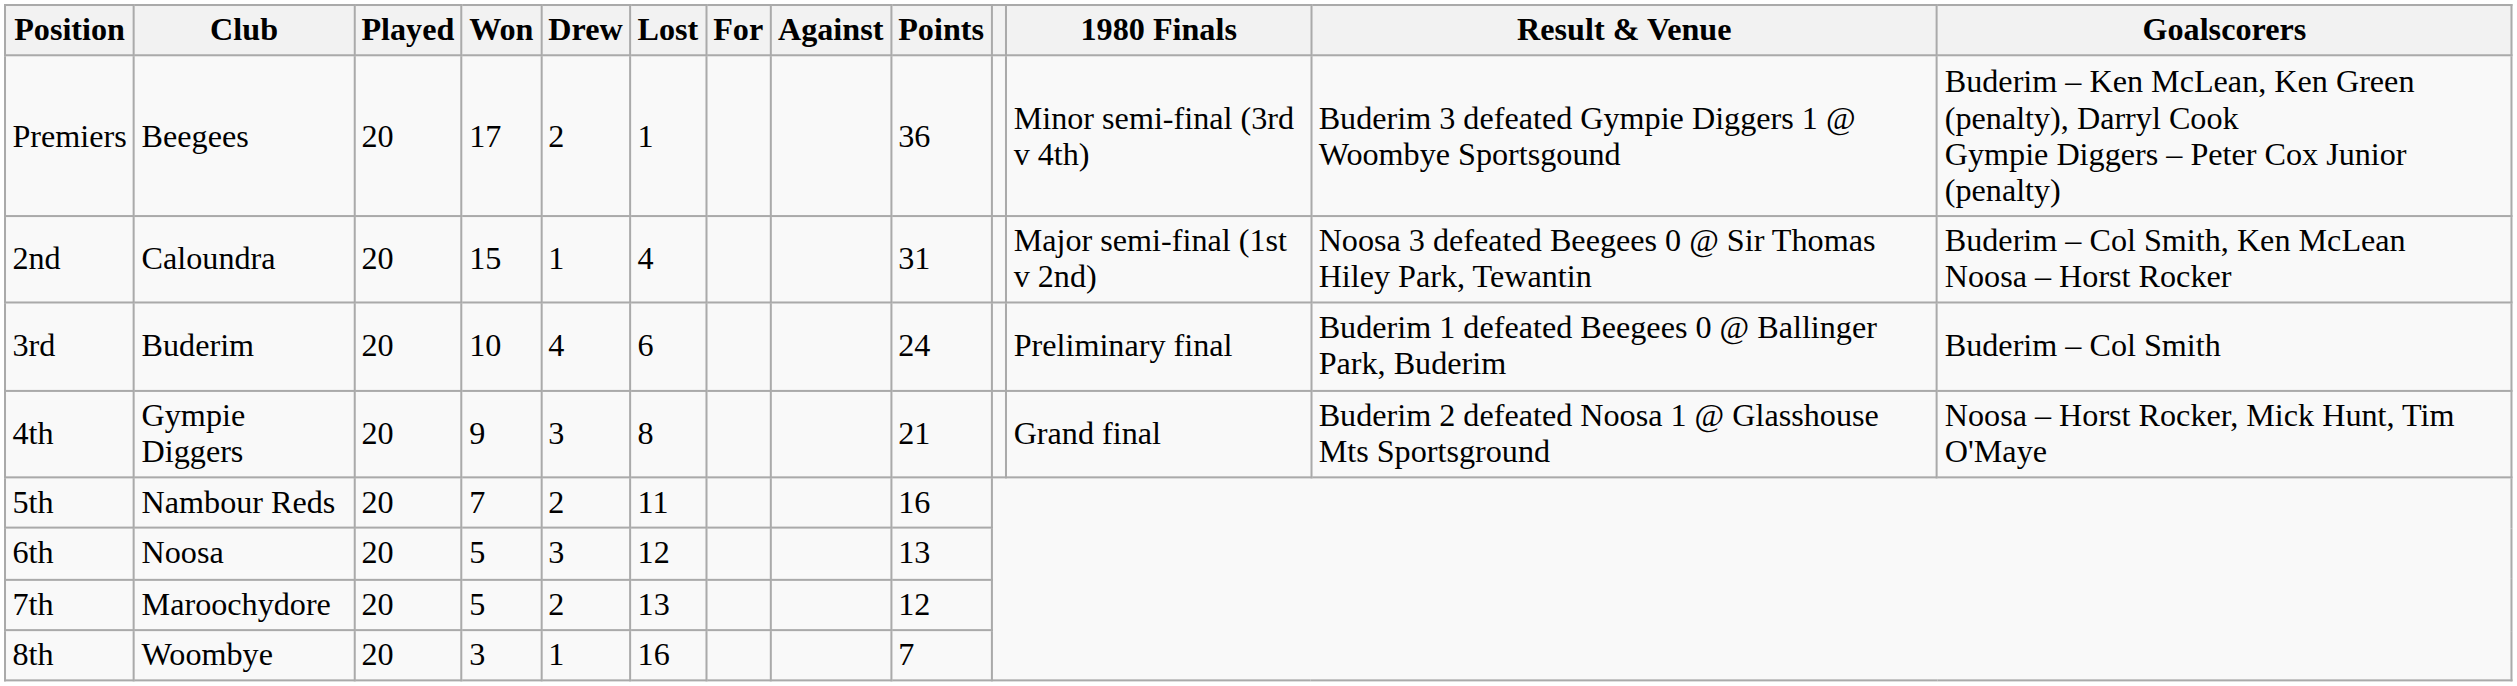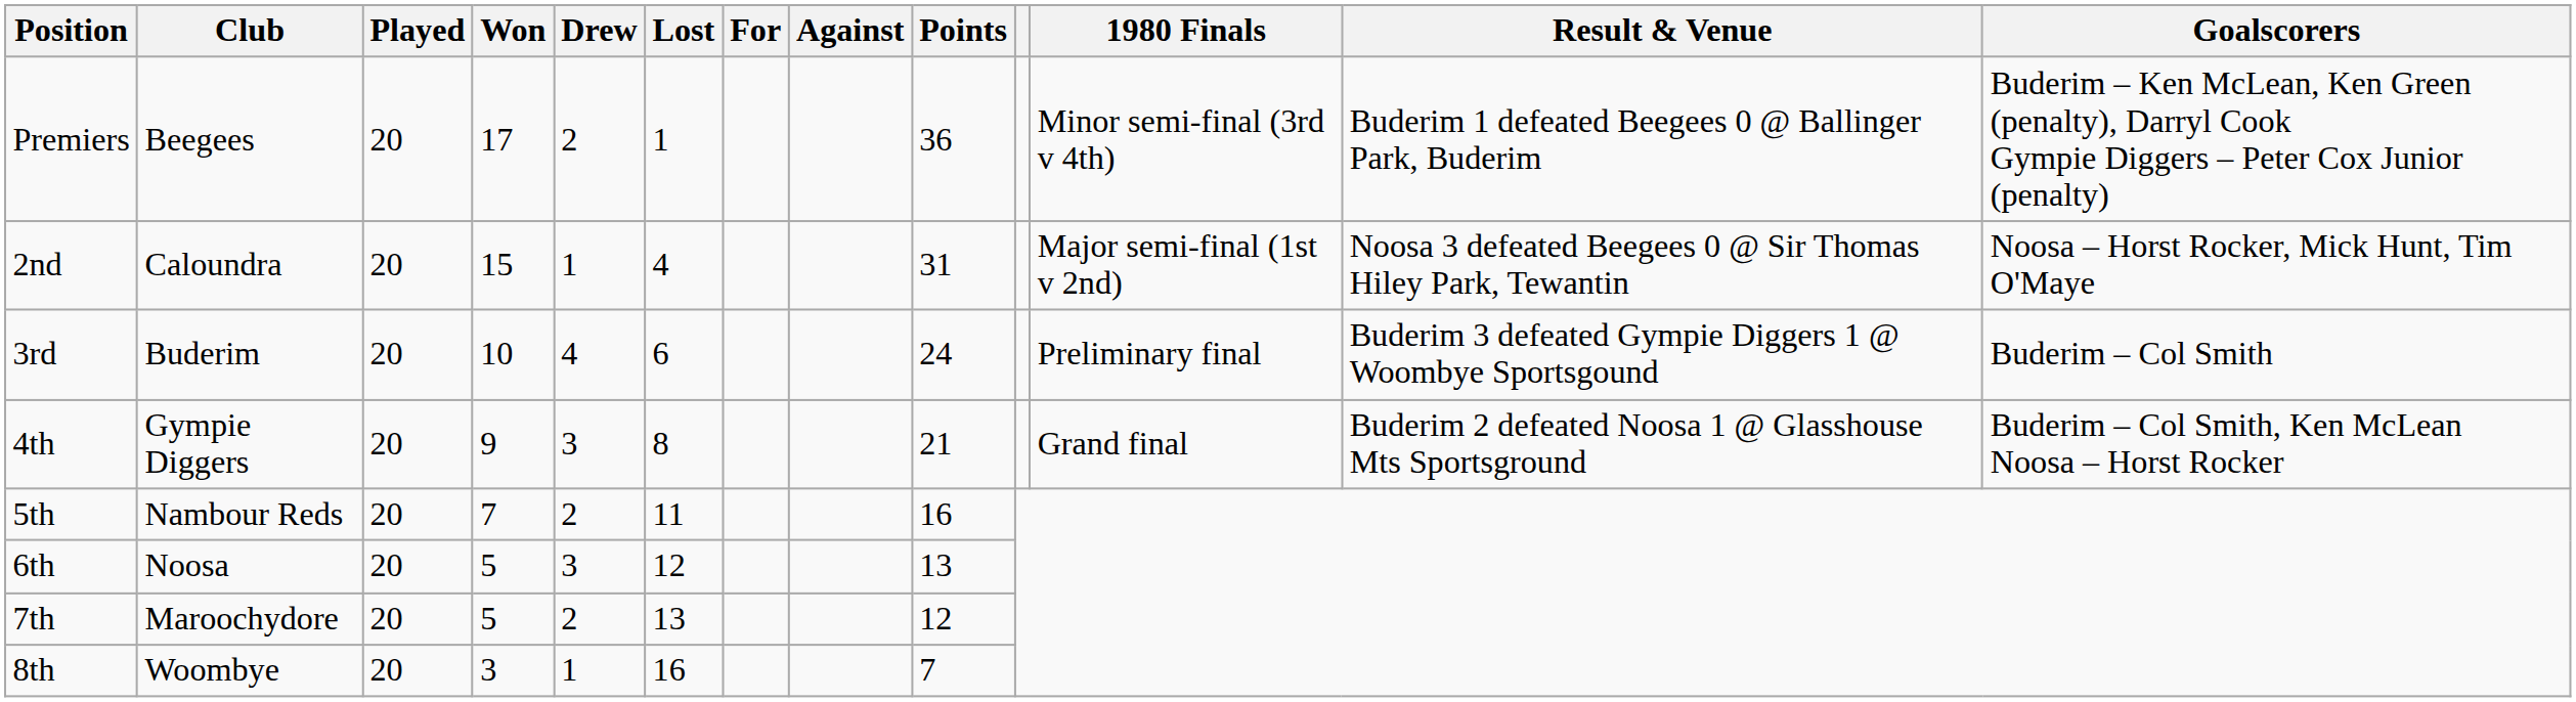 <table class="wikitable">
 <tr>
 <th>Position</th>
 <th>Club</th>
 <th>Played</th>
 <th>Won</th>
 <th>Drew</th>
 <th>Lost</th>
 <th>For</th>
 <th>Against</th>
 <th>Points</th>
 <th></th>
 <th>1980 Finals</th>
 <th>Result & Venue</th>
 <th>Goalscorers</th>
 </tr>
 <tr>
 <td>Premiers</td>
 <td>Beegees</td>
 <td>20</td>
 <td>17</td>
 <td>2</td>
 <td>1</td>
 <td></td>
 <td></td>
 <td>36</td>
 <td></td>
 <td>Minor semi-final (3rd v 4th)</td>
-<td>Buderim 3 defeated Gympie Diggers 1 @ Woombye Sportsgound</td>
+<td>Buderim 1 defeated Beegees 0 @ Ballinger Park, Buderim</td>
 <td>Buderim – Ken McLean, Ken Green (penalty), Darryl Cook<br>Gympie Diggers – Peter Cox Junior (penalty)</td>
 </tr>
 <tr>
 <td>2nd</td>
 <td>Caloundra</td>
 <td>20</td>
 <td>15</td>
 <td>1</td>
 <td>4</td>
 <td></td>
 <td></td>
 <td>31</td>
 <td></td>
 <td>Major semi-final (1st v 2nd)</td>
 <td>Noosa 3 defeated Beegees 0 @ Sir Thomas Hiley Park, Tewantin</td>
-<td>Buderim – Col Smith, Ken McLean<br>Noosa – Horst Rocker</td>
+<td>Noosa – Horst Rocker, Mick Hunt, Tim O'Maye</td>
 </tr>
 <tr>
 <td>3rd</td>
 <td>Buderim</td>
 <td>20</td>
 <td>10</td>
 <td>4</td>
 <td>6</td>
 <td></td>
 <td></td>
 <td>24</td>
 <td></td>
 <td>Preliminary final</td>
-<td>Buderim 1 defeated Beegees 0 @ Ballinger Park, Buderim</td>
+<td>Buderim 3 defeated Gympie Diggers 1 @ Woombye Sportsgound</td>
 <td>Buderim – Col Smith</td>
 </tr>
 <tr>
 <td>4th</td>
 <td>Gympie Diggers</td>
 <td>20</td>
 <td>9</td>
 <td>3</td>
 <td>8</td>
 <td></td>
 <td></td>
 <td>21</td>
 <td></td>
 <td>Grand final</td>
 <td>Buderim 2 defeated Noosa 1 @ Glasshouse Mts Sportsground</td>
-<td>Noosa – Horst Rocker, Mick Hunt, Tim O'Maye</td>
+<td>Buderim – Col Smith, Ken McLean<br>Noosa – Horst Rocker</td>
 </tr>
 <tr>
 <td>5th</td>
 <td>Nambour Reds</td>
 <td>20</td>
 <td>7</td>
 <td>2</td>
 <td>11</td>
 <td></td>
 <td></td>
 <td>16</td>
 </tr>
 <tr>
 <td>6th</td>
 <td>Noosa</td>
 <td>20</td>
 <td>5</td>
 <td>3</td>
 <td>12</td>
 <td></td>
 <td></td>
 <td>13</td>
 </tr>
 <tr>
 <td>7th</td>
 <td>Maroochydore</td>
 <td>20</td>
 <td>5</td>
 <td>2</td>
 <td>13</td>
 <td></td>
 <td></td>
 <td>12</td>
 </tr>
 <tr>
 <td>8th</td>
 <td>Woombye</td>
 <td>20</td>
 <td>3</td>
 <td>1</td>
 <td>16</td>
 <td></td>
 <td></td>
 <td>7</td>
 </tr>
 </table>
